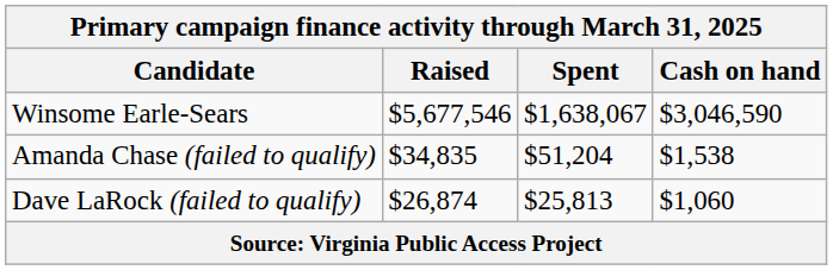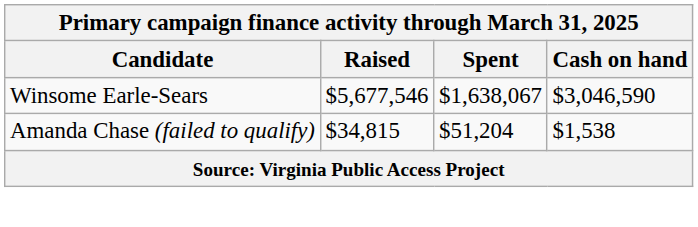 <table class="wikitable sortable">
 <tr>
 <th colspan=4>Primary campaign finance activity through March 31, 2025</th>
 </tr>
 <tr style="text-align:center;">
 <th>Candidate</th>
 <th>Raised</th>
 <th>Spent</th>
 <th>Cash on hand</th>
 </tr>
 <tr>
 <td>Winsome Earle-Sears</td>
 <td>$5,677,546</td>
 <td>$1,638,067</td>
 <td>$3,046,590</td>
 </tr>
 <tr>
 <td>Amanda Chase <em>(failed to qualify)</em></td>
-<td>$34,835</td>
+<td>$34,815</td>
 <td>$51,204</td>
 <td>$1,538</td>
-</tr>
-<tr>
-<td>Dave LaRock <em>(failed to qualify)</em></td>
-<td>$26,874</td>
-<td>$25,813</td>
-<td>$1,060</td>
 </tr>
 <tr>
 <th colspan="4"><small>Source: Virginia Public Access Project</small></th>
 </tr>
 </table>
